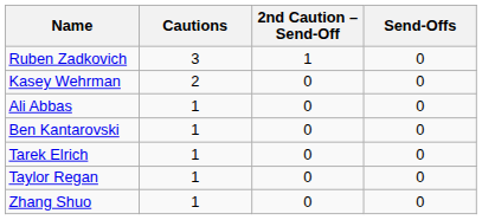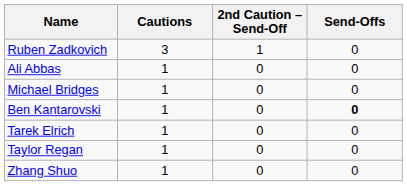 <table class="wikitable sortable" style="text-align:center; font-size:90%">
 <tr>
 <th width=120>Name</th>
 <th width=100>Cautions </th>
 <th width=100>2nd Caution – Send-Off </th>
 <th width=100>Send-Offs </th>
 </tr>
 <tr>
 <td style="text-align:left;"> <a href='#'>Ruben Zadkovich</a></td>
 <td>3</td>
 <td>1</td>
 <td>0</td>
 </tr>
 <tr>
-<td style="text-align:left;"> <a href='#'>Kasey Wehrman</a></td>
-<td>2</td>
+<td style="text-align:left;"> <a href='#'>Ali Abbas</a></td>
+<td>1</td>
 <td>0</td>
 <td>0</td>
 </tr>
 <tr>
-<td style="text-align:left;"> <a href='#'>Ali Abbas</a></td>
+<td style="text-align:left;"> <a href='#'>Michael Bridges</a></td>
 <td>1</td>
 <td>0</td>
 <td>0</td>
 </tr>
 <tr>
 <td style="text-align:left;"> <a href='#'>Ben Kantarovski</a></td>
 <td>1</td>
 <td>0</td>
-<td>0</td>
+<td><strong>0</strong></td>
 </tr>
 <tr>
 <td style="text-align:left;"> <a href='#'>Tarek Elrich</a></td>
 <td>1</td>
 <td>0</td>
 <td>0</td>
 </tr>
 <tr>
 <td style="text-align:left;"> <a href='#'>Taylor Regan</a></td>
 <td>1</td>
 <td>0</td>
 <td>0</td>
 </tr>
 <tr>
 <td style="text-align:left;"> <a href='#'>Zhang Shuo</a></td>
 <td>1</td>
 <td>0</td>
 <td>0</td>
 </tr>
 </table>
